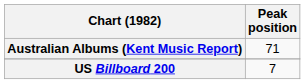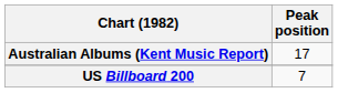 <table class="wikitable sortable plainrowheaders" style="text-align:center">
 <tr>
 <th scope="col">Chart (1982)</th>
 <th scope="col">Peak<br>position</th>
 </tr>
 <tr>
 <th scope="row">Australian Albums (<a href='#'>Kent Music Report</a>)</th>
-<td>71</td>
+<td>17</td>
 </tr>
 <tr>
 </tr>
 <tr>
 </tr>
 <tr>
 </tr>
 <tr>
 </tr>
 <tr>
 <th scope="row">US <a href='#'><em>Billboard</em> 200</a></th>
 <td>7</td>
 </tr>
 </table>
